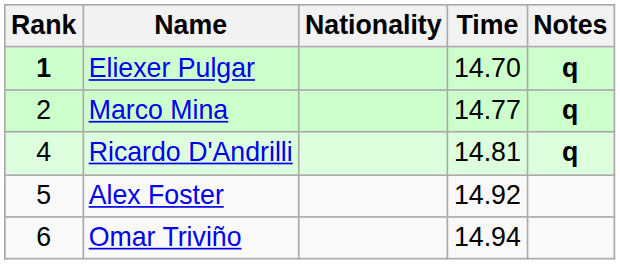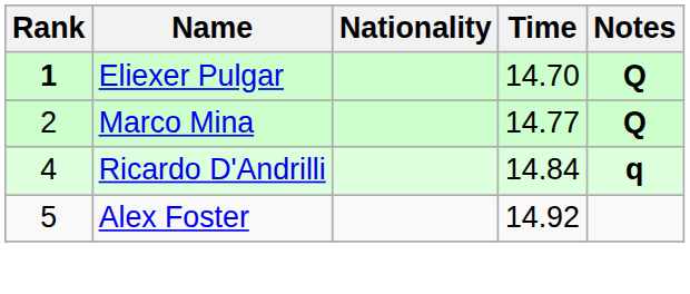 <table class="wikitable sortable" style="text-align:center">
 <tr>
 <th>Rank</th>
 <th>Name</th>
 <th>Nationality</th>
 <th>Time</th>
 <th>Notes</th>
 </tr>
 <tr bgcolor=ccffcc>
 <td align=center><strong>1</strong></td>
 <td align=left><a href='#'>Eliexer Pulgar</a></td>
 <td align=left></td>
 <td>14.70</td>
-<td><strong>q</strong></td>
+<td><strong>Q</strong></td>
 </tr>
 <tr bgcolor=ccffcc>
 <td align=center>2</td>
 <td align=left><a href='#'>Marco Mina</a></td>
 <td align=left></td>
 <td>14.77</td>
-<td><strong>q</strong></td>
+<td><strong>Q</strong></td>
 </tr>
 <tr bgcolor=ddffdd>
 <td align=center>4</td>
 <td align=left><a href='#'>Ricardo D'Andrilli</a></td>
 <td align=left></td>
-<td>14.81</td>
+<td>14.84</td>
 <td><strong>q</strong></td>
 </tr>
 <tr>
 <td align=center>5</td>
 <td align=left><a href='#'>Alex Foster</a></td>
 <td align=left></td>
 <td>14.92</td>
 <td></td>
 </tr>
-<tr>
-<td align=center>6</td>
-<td align=left><a href='#'>Omar Triviño</a></td>
-<td align=left></td>
-<td>14.94</td>
-<td></td>
-</tr>
 </table>
